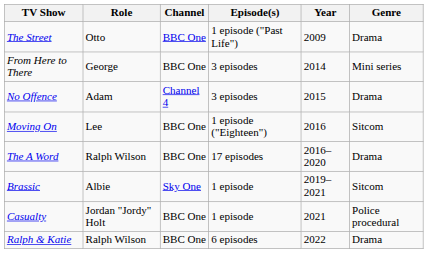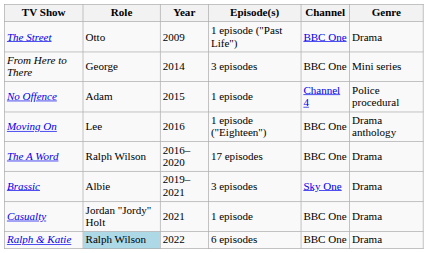 <table class="wikitable">
 <tr>
 <th>TV Show</th>
 <th>Role</th>
+<th>Year</th>
+<th>Episode(s)</th>
 <th>Channel</th>
-<th>Episode(s)</th>
-<th>Year</th>
 <th>Genre</th>
 </tr>
 <tr>
 <td><a href='#'><em>The Street</em></a></td>
 <td>Otto</td>
+<td>2009</td>
+<td>1 episode ("Past Life")</td>
 <td><a href='#'>BBC One</a></td>
-<td>1 episode ("Past Life")</td>
-<td>2009</td>
 <td>Drama</td>
 </tr>
 <tr>
 <td><em>From Here to There</em></td>
 <td>George</td>
+<td>2014</td>
+<td>3 episodes</td>
 <td>BBC One</td>
-<td>3 episodes</td>
-<td>2014</td>
 <td>Mini series</td>
 </tr>
 <tr>
 <td><em><a href='#'>No Offence</a></em></td>
 <td>Adam</td>
+<td>2015</td>
+<td>1 episode</td>
 <td><a href='#'>Channel 4</a></td>
-<td>3 episodes</td>
-<td>2015</td>
-<td>Drama</td>
+<td>Police procedural</td>
 </tr>
 <tr>
 <td><em><a href='#'>Moving On</a></em></td>
 <td>Lee</td>
+<td>2016</td>
+<td>1 episode ("Eighteen")</td>
 <td>BBC One</td>
-<td>1 episode ("Eighteen")</td>
-<td>2016</td>
-<td>Sitcom</td>
+<td>Drama anthology</td>
 </tr>
 <tr>
 <td><em><a href='#'>The A Word</a></em></td>
 <td>Ralph Wilson</td>
+<td>2016–2020</td>
+<td>17 episodes</td>
 <td>BBC One</td>
-<td>17 episodes</td>
-<td>2016–2020</td>
 <td>Drama</td>
 </tr>
 <tr>
 <td><em><a href='#'>Brassic</a></em></td>
 <td>Albie</td>
+<td>2019–2021</td>
+<td>3 episodes</td>
 <td><a href='#'>Sky One</a></td>
-<td>1 episode</td>
-<td>2019–2021</td>
-<td>Sitcom</td>
+<td>Drama</td>
 </tr>
 <tr>
 <td><em><a href='#'>Casualty</a></em></td>
 <td>Jordan "Jordy" Holt</td>
+<td>2021</td>
+<td>1 episode</td>
 <td>BBC One</td>
-<td>1 episode</td>
-<td>2021</td>
-<td>Police procedural</td>
+<td>Drama</td>
 </tr>
 <tr>
 <td><em><a href='#'>Ralph & Katie</a></em></td>
-<td>Ralph Wilson</td>
+<td style="background: lightblue;">Ralph Wilson</td>
+<td>2022</td>
+<td>6 episodes</td>
 <td>BBC One</td>
-<td>6 episodes</td>
-<td>2022</td>
 <td>Drama</td>
 </tr>
 </table>
